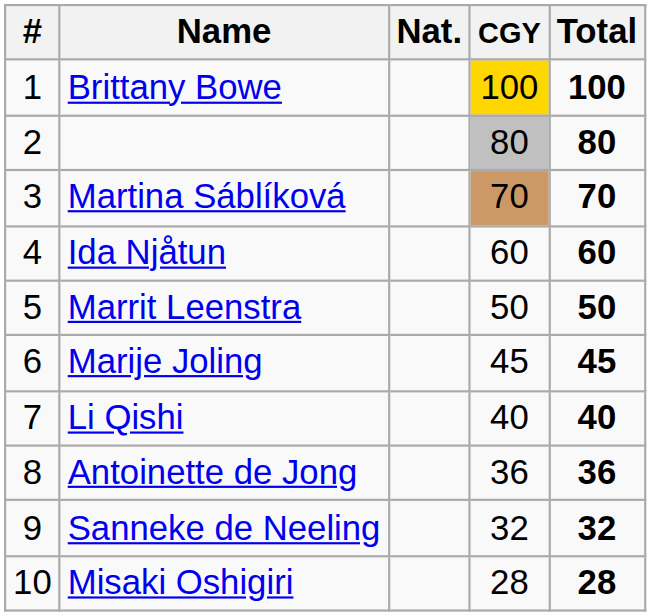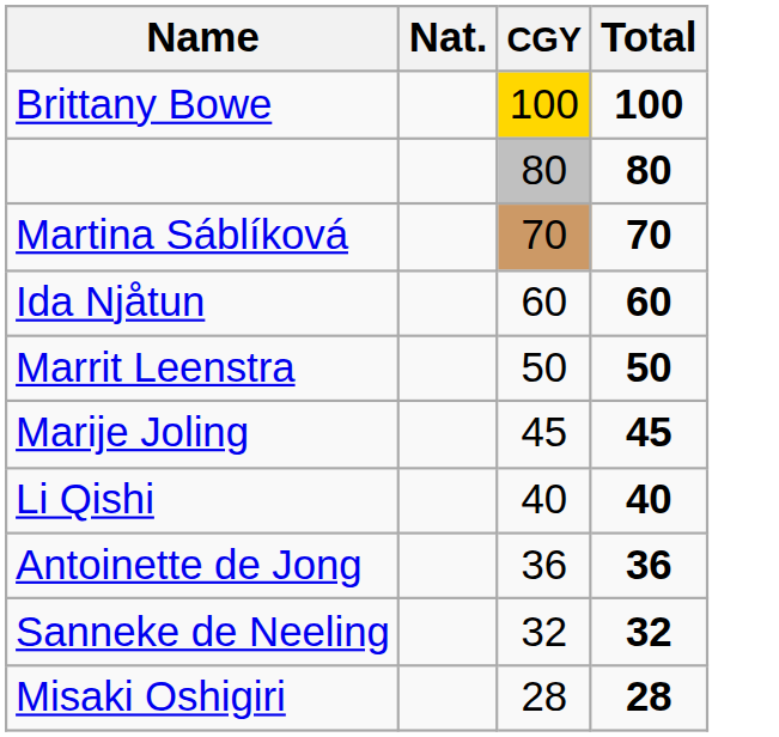 <table class="wikitable" style="text-align:center;">
 <tr>
-<th>#</th>
 <th>Name</th>
 <th>Nat.</th>
 <th><small>CGY</small></th>
 <th>Total</th>
 </tr>
 <tr>
-<td>1</td>
 <td align=left><a href='#'>Brittany Bowe</a></td>
 <td></td>
 <td bgcolor=gold>100</td>
 <td><strong>100</strong></td>
 </tr>
 <tr>
-<td>2</td>
 <td align=left></td>
 <td></td>
 <td bgcolor=silver>80</td>
 <td><strong>80</strong></td>
 </tr>
 <tr>
-<td>3</td>
 <td align=left><a href='#'>Martina Sáblíková</a></td>
 <td></td>
 <td bgcolor=cc9966>70</td>
 <td><strong>70</strong></td>
 </tr>
 <tr>
-<td>4</td>
 <td align=left><a href='#'>Ida Njåtun</a></td>
 <td></td>
 <td>60</td>
 <td><strong>60</strong></td>
 </tr>
 <tr>
-<td>5</td>
 <td align=left><a href='#'>Marrit Leenstra</a></td>
 <td></td>
 <td>50</td>
 <td><strong>50</strong></td>
 </tr>
 <tr>
-<td>6</td>
 <td align=left><a href='#'>Marije Joling</a></td>
 <td></td>
 <td>45</td>
 <td><strong>45</strong></td>
 </tr>
 <tr>
-<td>7</td>
 <td align=left><a href='#'>Li Qishi</a></td>
 <td></td>
 <td>40</td>
 <td><strong>40</strong></td>
 </tr>
 <tr>
-<td>8</td>
 <td align=left><a href='#'>Antoinette de Jong</a></td>
 <td></td>
 <td>36</td>
 <td><strong>36</strong></td>
 </tr>
 <tr>
-<td>9</td>
 <td align=left><a href='#'>Sanneke de Neeling</a></td>
 <td></td>
 <td>32</td>
 <td><strong>32</strong></td>
 </tr>
 <tr>
-<td>10</td>
 <td align=left><a href='#'>Misaki Oshigiri</a></td>
 <td></td>
 <td>28</td>
 <td><strong>28</strong></td>
 </tr>
 </table>
